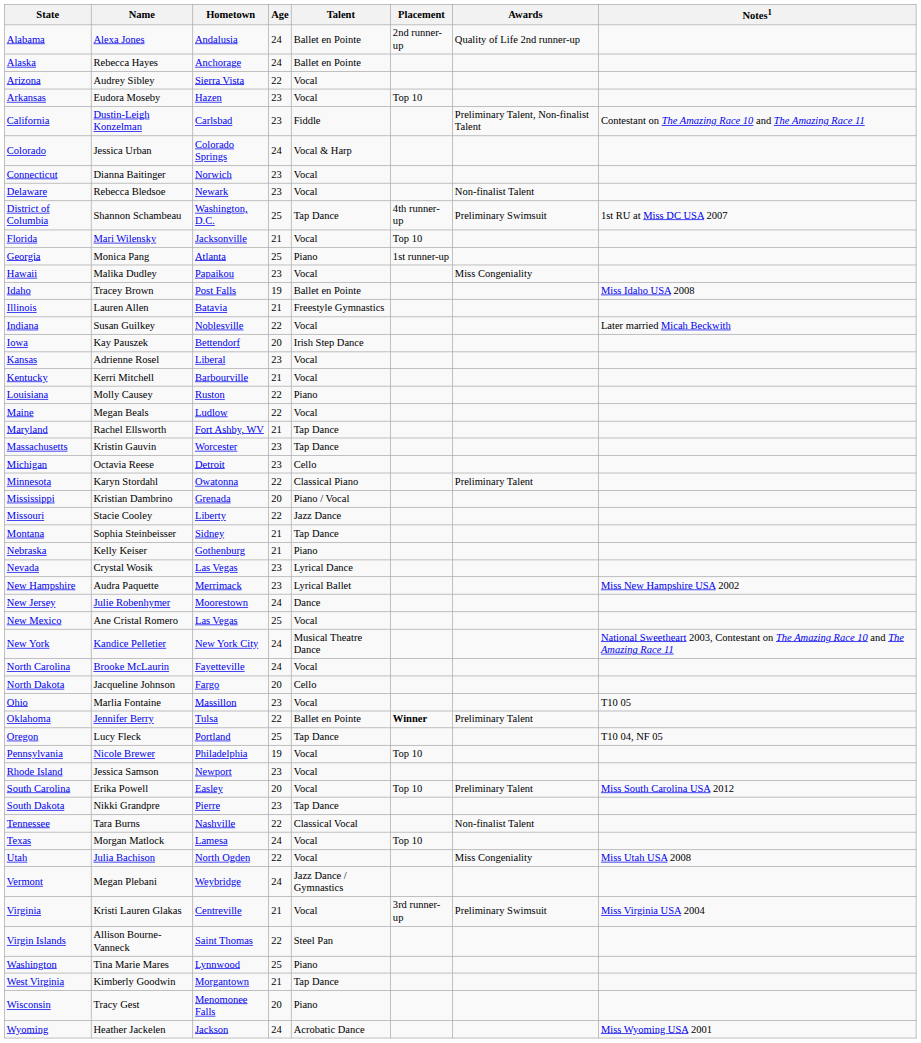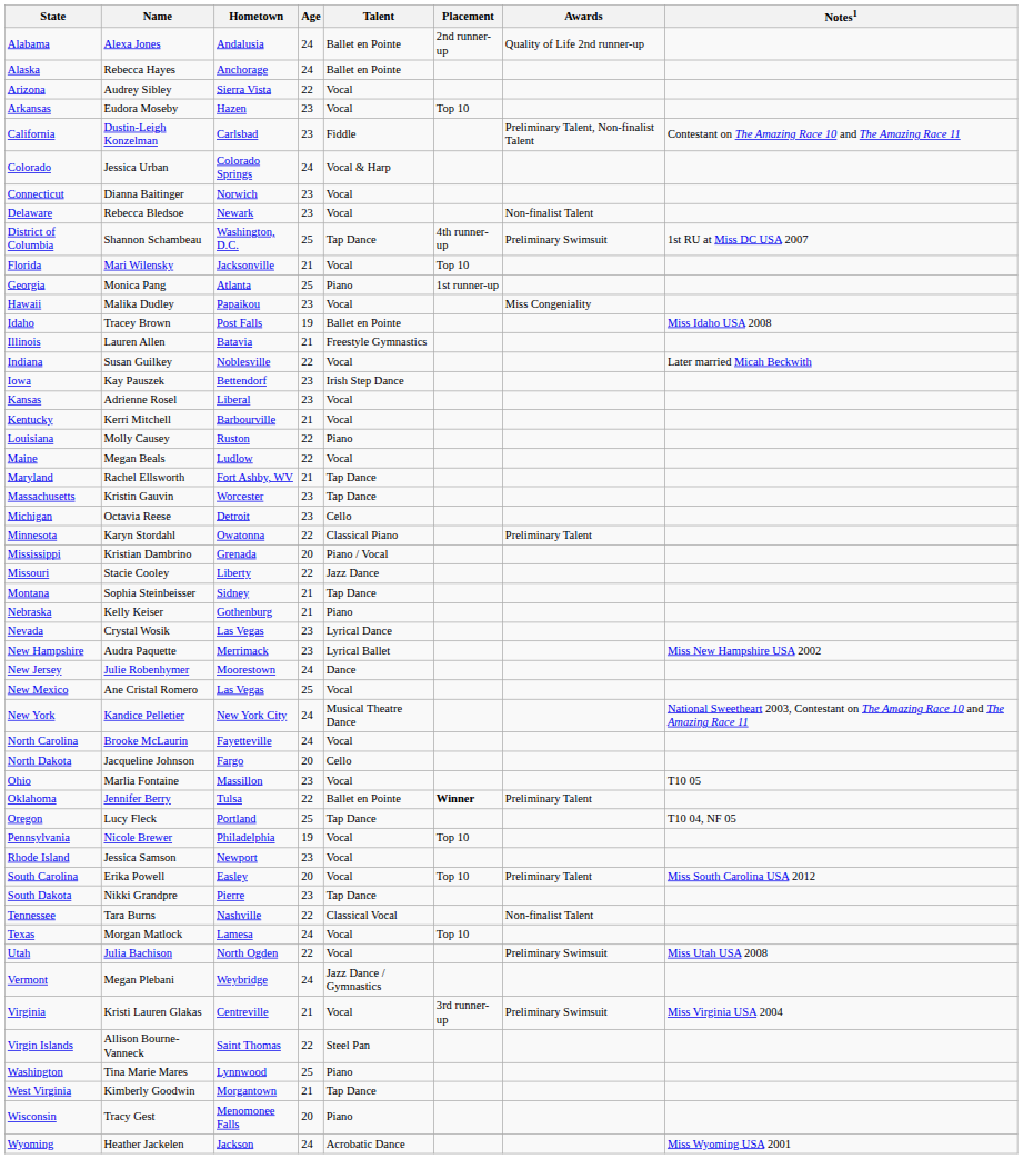 <table class="wikitable sortable collapsible" style="font-size:90%">
 <tr>
 <th>State</th>
 <th>Name</th>
 <th>Hometown</th>
 <th>Age</th>
 <th>Talent</th>
 <th>Placement</th>
 <th>Awards</th>
 <th>Notes<sup>1</sup></th>
 </tr>
 <tr>
 <td><a href='#'>Alabama</a></td>
 <td><a href='#'>Alexa Jones</a></td>
 <td><a href='#'>Andalusia</a></td>
 <td>24</td>
 <td>Ballet en Pointe</td>
 <td>2nd runner-up</td>
 <td>Quality of Life 2nd runner-up</td>
 <td></td>
 </tr>
 <tr>
 <td><a href='#'>Alaska</a></td>
 <td>Rebecca Hayes</td>
 <td><a href='#'>Anchorage</a></td>
 <td>24</td>
 <td>Ballet en Pointe</td>
 <td></td>
 <td></td>
 <td></td>
 </tr>
 <tr>
 <td><a href='#'>Arizona</a></td>
 <td>Audrey Sibley</td>
 <td><a href='#'>Sierra Vista</a></td>
 <td>22</td>
 <td>Vocal</td>
 <td></td>
 <td></td>
 <td></td>
 </tr>
 <tr>
 <td><a href='#'>Arkansas</a></td>
 <td>Eudora Moseby</td>
 <td><a href='#'>Hazen</a></td>
 <td>23</td>
 <td>Vocal</td>
 <td>Top 10</td>
 <td></td>
 <td></td>
 </tr>
 <tr>
 <td><a href='#'>California</a></td>
 <td><a href='#'>Dustin-Leigh Konzelman</a></td>
 <td><a href='#'>Carlsbad</a></td>
 <td>23</td>
 <td>Fiddle</td>
 <td></td>
 <td>Preliminary Talent, Non-finalist Talent</td>
 <td>Contestant on <em><a href='#'>The Amazing Race 10</a></em> and <em><a href='#'>The Amazing Race 11</a></em></td>
 </tr>
 <tr>
 <td><a href='#'>Colorado</a></td>
 <td>Jessica Urban</td>
 <td><a href='#'>Colorado Springs</a></td>
 <td>24</td>
 <td>Vocal & Harp</td>
 <td></td>
 <td></td>
 <td></td>
 </tr>
 <tr>
 <td><a href='#'>Connecticut</a></td>
 <td>Dianna Baitinger</td>
 <td><a href='#'>Norwich</a></td>
 <td>23</td>
 <td>Vocal</td>
 <td></td>
 <td></td>
 <td></td>
 </tr>
 <tr>
 <td><a href='#'>Delaware</a></td>
 <td>Rebecca Bledsoe</td>
 <td><a href='#'>Newark</a></td>
 <td>23</td>
 <td>Vocal</td>
 <td></td>
 <td>Non-finalist Talent</td>
 <td></td>
 </tr>
 <tr>
 <td><a href='#'>District of Columbia</a></td>
 <td>Shannon Schambeau</td>
 <td><a href='#'>Washington, D.C.</a></td>
 <td>25</td>
 <td>Tap Dance</td>
 <td>4th runner-up</td>
 <td>Preliminary Swimsuit</td>
 <td>1st RU at <a href='#'>Miss DC USA</a> 2007</td>
 </tr>
 <tr>
 <td><a href='#'>Florida</a></td>
 <td><a href='#'>Mari Wilensky</a></td>
 <td><a href='#'>Jacksonville</a></td>
 <td>21</td>
 <td>Vocal</td>
 <td>Top 10</td>
 <td></td>
 <td></td>
 </tr>
 <tr>
 <td><a href='#'>Georgia</a></td>
 <td>Monica Pang</td>
 <td><a href='#'>Atlanta</a></td>
 <td>25</td>
 <td>Piano</td>
 <td>1st runner-up</td>
 <td></td>
 <td></td>
 </tr>
 <tr>
 <td><a href='#'>Hawaii</a></td>
 <td>Malika Dudley</td>
 <td><a href='#'>Papaikou</a></td>
 <td>23</td>
 <td>Vocal</td>
 <td></td>
 <td>Miss Congeniality</td>
 <td></td>
 </tr>
 <tr>
 <td><a href='#'>Idaho</a></td>
 <td>Tracey Brown</td>
 <td><a href='#'>Post Falls</a></td>
 <td>19</td>
 <td>Ballet en Pointe</td>
 <td></td>
 <td></td>
 <td><a href='#'>Miss Idaho USA</a> 2008</td>
 </tr>
 <tr>
 <td><a href='#'>Illinois</a></td>
 <td>Lauren Allen</td>
 <td><a href='#'>Batavia</a></td>
 <td>21</td>
 <td>Freestyle Gymnastics</td>
 <td></td>
 <td></td>
 <td></td>
 </tr>
 <tr>
 <td><a href='#'>Indiana</a></td>
 <td>Susan Guilkey</td>
 <td><a href='#'>Noblesville</a></td>
 <td>22</td>
 <td>Vocal</td>
 <td></td>
 <td></td>
 <td>Later married <a href='#'>Micah Beckwith</a></td>
 </tr>
 <tr>
 <td><a href='#'>Iowa</a></td>
 <td>Kay Pauszek</td>
 <td><a href='#'>Bettendorf</a></td>
-<td>20</td>
+<td>23</td>
 <td>Irish Step Dance</td>
 <td></td>
 <td></td>
 <td></td>
 </tr>
 <tr>
 <td><a href='#'>Kansas</a></td>
 <td>Adrienne Rosel</td>
 <td><a href='#'>Liberal</a></td>
 <td>23</td>
 <td>Vocal</td>
 <td></td>
 <td></td>
 <td></td>
 </tr>
 <tr>
 <td><a href='#'>Kentucky</a></td>
 <td>Kerri Mitchell</td>
 <td><a href='#'>Barbourville</a></td>
 <td>21</td>
 <td>Vocal</td>
 <td></td>
 <td></td>
 <td></td>
 </tr>
 <tr>
 <td><a href='#'>Louisiana</a></td>
 <td>Molly Causey</td>
 <td><a href='#'>Ruston</a></td>
 <td>22</td>
 <td>Piano</td>
 <td></td>
 <td></td>
 <td></td>
 </tr>
 <tr>
 <td><a href='#'>Maine</a></td>
 <td>Megan Beals</td>
 <td><a href='#'>Ludlow</a></td>
 <td>22</td>
 <td>Vocal</td>
 <td></td>
 <td></td>
 <td></td>
 </tr>
 <tr>
 <td><a href='#'>Maryland</a></td>
 <td>Rachel Ellsworth</td>
 <td><a href='#'>Fort Ashby, WV</a></td>
 <td>21</td>
 <td>Tap Dance</td>
 <td></td>
 <td></td>
 <td></td>
 </tr>
 <tr>
 <td><a href='#'>Massachusetts</a></td>
 <td>Kristin Gauvin</td>
 <td><a href='#'>Worcester</a></td>
 <td>23</td>
 <td>Tap Dance</td>
 <td></td>
 <td></td>
 <td></td>
 </tr>
 <tr>
 <td><a href='#'>Michigan</a></td>
 <td>Octavia Reese</td>
 <td><a href='#'>Detroit</a></td>
 <td>23</td>
 <td>Cello</td>
 <td></td>
 <td></td>
 <td></td>
 </tr>
 <tr>
 <td><a href='#'>Minnesota</a></td>
 <td>Karyn Stordahl</td>
 <td><a href='#'>Owatonna</a></td>
 <td>22</td>
 <td>Classical Piano</td>
 <td></td>
 <td>Preliminary Talent</td>
 <td></td>
 </tr>
 <tr>
 <td><a href='#'>Mississippi</a></td>
 <td>Kristian Dambrino</td>
 <td><a href='#'>Grenada</a></td>
 <td>20</td>
 <td>Piano / Vocal</td>
 <td></td>
 <td></td>
 <td></td>
 </tr>
 <tr>
 <td><a href='#'>Missouri</a></td>
 <td>Stacie Cooley</td>
 <td><a href='#'>Liberty</a></td>
 <td>22</td>
 <td>Jazz Dance</td>
 <td></td>
 <td></td>
 <td></td>
 </tr>
 <tr>
 <td><a href='#'>Montana</a></td>
 <td>Sophia Steinbeisser</td>
 <td><a href='#'>Sidney</a></td>
 <td>21</td>
 <td>Tap Dance</td>
 <td></td>
 <td></td>
 <td></td>
 </tr>
 <tr>
 <td><a href='#'>Nebraska</a></td>
 <td>Kelly Keiser</td>
 <td><a href='#'>Gothenburg</a></td>
 <td>21</td>
 <td>Piano</td>
 <td></td>
 <td></td>
 <td></td>
 </tr>
 <tr>
 <td><a href='#'>Nevada</a></td>
 <td>Crystal Wosik</td>
 <td><a href='#'>Las Vegas</a></td>
 <td>23</td>
 <td>Lyrical Dance</td>
 <td></td>
 <td></td>
 <td></td>
 </tr>
 <tr>
 <td><a href='#'>New Hampshire</a></td>
 <td>Audra Paquette</td>
 <td><a href='#'>Merrimack</a></td>
 <td>23</td>
 <td>Lyrical Ballet</td>
 <td></td>
 <td></td>
 <td><a href='#'>Miss New Hampshire USA</a> 2002</td>
 </tr>
 <tr>
 <td><a href='#'>New Jersey</a></td>
 <td><a href='#'>Julie Robenhymer</a></td>
 <td><a href='#'>Moorestown</a></td>
 <td>24</td>
 <td>Dance</td>
 <td></td>
 <td></td>
 <td></td>
 </tr>
 <tr>
 <td><a href='#'>New Mexico</a></td>
 <td>Ane Cristal Romero</td>
 <td><a href='#'>Las Vegas</a></td>
 <td>25</td>
 <td>Vocal</td>
 <td></td>
 <td></td>
 <td></td>
 </tr>
 <tr>
 <td><a href='#'>New York</a></td>
 <td><a href='#'>Kandice Pelletier</a></td>
 <td><a href='#'>New York City</a></td>
 <td>24</td>
 <td>Musical Theatre Dance</td>
 <td></td>
 <td></td>
 <td><a href='#'>National Sweetheart</a> 2003, Contestant on <em><a href='#'>The Amazing Race 10</a></em> and <em><a href='#'>The Amazing Race 11</a></em></td>
 </tr>
 <tr>
 <td><a href='#'>North Carolina</a></td>
 <td><a href='#'>Brooke McLaurin</a></td>
 <td><a href='#'>Fayetteville</a></td>
 <td>24</td>
 <td>Vocal</td>
 <td></td>
 <td></td>
 <td></td>
 </tr>
 <tr>
 <td><a href='#'>North Dakota</a></td>
 <td>Jacqueline Johnson</td>
 <td><a href='#'>Fargo</a></td>
 <td>20</td>
 <td>Cello</td>
 <td></td>
 <td></td>
 <td></td>
 </tr>
 <tr>
 <td><a href='#'>Ohio</a></td>
 <td>Marlia Fontaine</td>
 <td><a href='#'>Massillon</a></td>
 <td>23</td>
 <td>Vocal</td>
 <td></td>
 <td></td>
 <td>T10 05</td>
 </tr>
 <tr>
 <td><a href='#'>Oklahoma</a></td>
 <td><a href='#'>Jennifer Berry</a></td>
 <td><a href='#'>Tulsa</a></td>
 <td>22</td>
 <td>Ballet en Pointe</td>
 <td><strong>Winner</strong></td>
 <td>Preliminary Talent</td>
 <td></td>
 </tr>
 <tr>
 <td><a href='#'>Oregon</a></td>
 <td>Lucy Fleck</td>
 <td><a href='#'>Portland</a></td>
 <td>25</td>
 <td>Tap Dance</td>
 <td></td>
 <td></td>
 <td>T10 04, NF 05</td>
 </tr>
 <tr>
 <td><a href='#'>Pennsylvania</a></td>
 <td><a href='#'>Nicole Brewer</a></td>
 <td><a href='#'>Philadelphia</a></td>
 <td>19</td>
 <td>Vocal</td>
 <td>Top 10</td>
 <td></td>
 <td></td>
 </tr>
 <tr>
 <td><a href='#'>Rhode Island</a></td>
 <td>Jessica Samson</td>
 <td><a href='#'>Newport</a></td>
 <td>23</td>
 <td>Vocal</td>
 <td></td>
 <td></td>
 <td></td>
 </tr>
 <tr>
 <td><a href='#'>South Carolina</a></td>
 <td>Erika Powell</td>
 <td><a href='#'>Easley</a></td>
 <td>20</td>
 <td>Vocal</td>
 <td>Top 10</td>
 <td>Preliminary Talent</td>
 <td><a href='#'>Miss South Carolina USA</a> 2012</td>
 </tr>
 <tr>
 <td><a href='#'>South Dakota</a></td>
 <td>Nikki Grandpre</td>
 <td><a href='#'>Pierre</a></td>
 <td>23</td>
 <td>Tap Dance</td>
 <td></td>
 <td></td>
 <td></td>
 </tr>
 <tr>
 <td><a href='#'>Tennessee</a></td>
 <td>Tara Burns</td>
 <td><a href='#'>Nashville</a></td>
 <td>22</td>
 <td>Classical Vocal</td>
 <td></td>
 <td>Non-finalist Talent</td>
 <td></td>
 </tr>
 <tr>
 <td><a href='#'>Texas</a></td>
 <td>Morgan Matlock</td>
 <td><a href='#'>Lamesa</a></td>
 <td>24</td>
 <td>Vocal</td>
 <td>Top 10</td>
 <td></td>
 <td></td>
 </tr>
 <tr>
 <td><a href='#'>Utah</a></td>
 <td><a href='#'>Julia Bachison</a></td>
 <td><a href='#'>North Ogden</a></td>
 <td>22</td>
 <td>Vocal</td>
 <td></td>
-<td>Miss Congeniality</td>
+<td>Preliminary Swimsuit</td>
 <td><a href='#'>Miss Utah USA</a> 2008</td>
 </tr>
 <tr>
 <td><a href='#'>Vermont</a></td>
 <td>Megan Plebani</td>
 <td><a href='#'>Weybridge</a></td>
 <td>24</td>
 <td>Jazz Dance / Gymnastics</td>
 <td></td>
 <td></td>
 <td></td>
 </tr>
 <tr>
 <td><a href='#'>Virginia</a></td>
 <td>Kristi Lauren Glakas</td>
 <td><a href='#'>Centreville</a></td>
 <td>21</td>
 <td>Vocal</td>
 <td>3rd runner-up</td>
 <td>Preliminary Swimsuit</td>
 <td><a href='#'>Miss Virginia USA</a> 2004</td>
 </tr>
 <tr>
 <td><a href='#'>Virgin Islands</a></td>
 <td>Allison Bourne-Vanneck</td>
 <td><a href='#'>Saint Thomas</a></td>
 <td>22</td>
 <td>Steel Pan</td>
 <td></td>
 <td></td>
 <td></td>
 </tr>
 <tr>
 <td><a href='#'>Washington</a></td>
 <td>Tina Marie Mares</td>
 <td><a href='#'>Lynnwood</a></td>
 <td>25</td>
 <td>Piano</td>
 <td></td>
 <td></td>
 <td></td>
 </tr>
 <tr>
 <td><a href='#'>West Virginia</a></td>
 <td>Kimberly Goodwin</td>
 <td><a href='#'>Morgantown</a></td>
 <td>21</td>
 <td>Tap Dance</td>
 <td></td>
 <td></td>
 <td></td>
 </tr>
 <tr>
 <td><a href='#'>Wisconsin</a></td>
 <td>Tracy Gest</td>
 <td><a href='#'>Menomonee Falls</a></td>
 <td>20</td>
 <td>Piano</td>
 <td></td>
 <td></td>
 <td></td>
 </tr>
 <tr>
 <td><a href='#'>Wyoming</a></td>
 <td>Heather Jackelen</td>
 <td><a href='#'>Jackson</a></td>
 <td>24</td>
 <td>Acrobatic Dance</td>
 <td></td>
 <td></td>
 <td><a href='#'>Miss Wyoming USA</a> 2001</td>
 </tr>
 </table>
